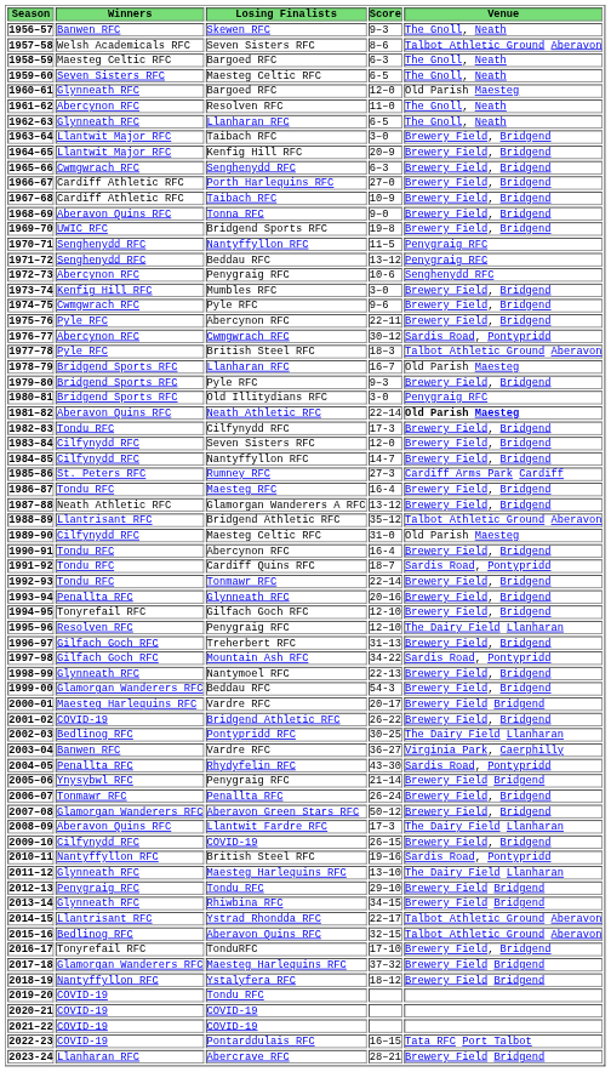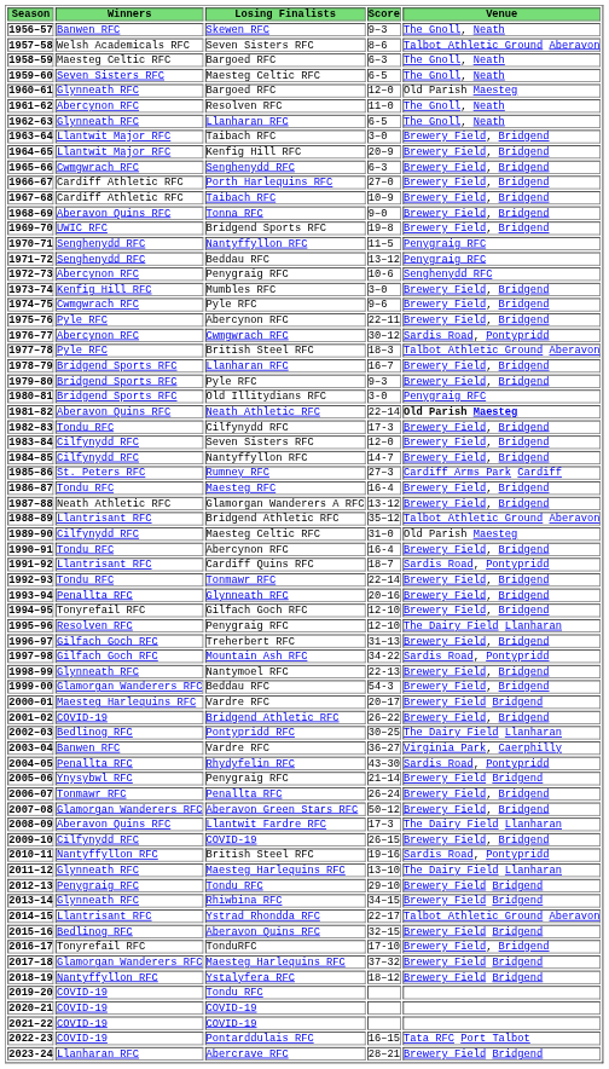 <table class = "sortable" | border="1" cellpadding="0"  style="font-size: 85%">
 <tr bgcolor="#77dd77" align="center">
 <th>Season</th>
 <th>Winners</th>
 <th>Losing Finalists</th>
 <th>Score</th>
 <th>Venue</th>
 </tr>
 <tr>
 <th>1956–57</th>
 <td><a href='#'>Banwen RFC</a></td>
 <td><a href='#'>Skewen RFC</a></td>
 <td>9–3</td>
 <td><a href='#'>The Gnoll</a>, <a href='#'>Neath</a></td>
 </tr>
 <tr>
 <th>1957–58</th>
 <td>Welsh Academicals RFC</td>
 <td>Seven Sisters RFC</td>
 <td>8–6</td>
 <td><a href='#'>Talbot Athletic Ground</a> <a href='#'>Aberavon</a></td>
 </tr>
 <tr>
 <th>1958–59</th>
 <td>Maesteg Celtic RFC</td>
 <td>Bargoed RFC</td>
 <td>6–3</td>
 <td><a href='#'>The Gnoll</a>, <a href='#'>Neath</a></td>
 </tr>
 <tr>
 <th>1959–60</th>
 <td><a href='#'>Seven Sisters RFC</a></td>
 <td>Maesteg Celtic RFC</td>
 <td>6-5</td>
 <td><a href='#'>The Gnoll</a>, <a href='#'>Neath</a></td>
 </tr>
 <tr>
 <th>1960–61</th>
 <td><a href='#'>Glynneath RFC</a></td>
 <td>Bargoed RFC</td>
 <td>12–0</td>
 <td>Old Parish <a href='#'>Maesteg</a></td>
 </tr>
 <tr>
 <th>1961–62</th>
 <td><a href='#'>Abercynon RFC</a></td>
 <td>Resolven RFC</td>
 <td>11–0</td>
 <td><a href='#'>The Gnoll</a>, <a href='#'>Neath</a></td>
 </tr>
 <tr>
 <th>1962–63</th>
 <td><a href='#'>Glynneath RFC</a></td>
 <td><a href='#'>Llanharan RFC</a></td>
 <td>6-5</td>
 <td><a href='#'>The Gnoll</a>, <a href='#'>Neath</a></td>
 </tr>
 <tr>
 <th>1963–64</th>
 <td><a href='#'>Llantwit Major RFC</a></td>
 <td>Taibach RFC</td>
 <td>3–0</td>
 <td><a href='#'>Brewery Field</a>, <a href='#'>Bridgend</a></td>
 </tr>
 <tr>
 <th>1964–65</th>
 <td><a href='#'>Llantwit Major RFC</a></td>
 <td>Kenfig Hill RFC</td>
 <td>20–9</td>
 <td><a href='#'>Brewery Field</a>, <a href='#'>Bridgend</a></td>
 </tr>
 <tr>
 <th>1965–66</th>
 <td><a href='#'>Cwmgwrach RFC</a></td>
 <td><a href='#'>Senghenydd RFC</a></td>
 <td>6–3</td>
 <td><a href='#'>Brewery Field</a>, <a href='#'>Bridgend</a></td>
 </tr>
 <tr>
 <th>1966–67</th>
 <td>Cardiff Athletic RFC</td>
 <td><a href='#'>Porth Harlequins RFC</a></td>
 <td>27–0</td>
 <td><a href='#'>Brewery Field</a>, <a href='#'>Bridgend</a></td>
 </tr>
 <tr>
 <th>1967–68</th>
 <td>Cardiff Athletic RFC</td>
 <td><a href='#'>Taibach RFC</a></td>
 <td>10–9</td>
 <td><a href='#'>Brewery Field</a>, <a href='#'>Bridgend</a></td>
 </tr>
 <tr>
 <th>1968–69</th>
 <td><a href='#'>Aberavon Quins RFC</a></td>
 <td><a href='#'>Tonna RFC</a></td>
 <td>9–0</td>
 <td><a href='#'>Brewery Field</a>, <a href='#'>Bridgend</a></td>
 </tr>
 <tr>
 <th>1969–70</th>
 <td><a href='#'>UWIC RFC</a></td>
 <td>Bridgend Sports RFC</td>
 <td>19–8</td>
 <td><a href='#'>Brewery Field</a>, <a href='#'>Bridgend</a></td>
 </tr>
 <tr>
 <th>1970–71</th>
 <td><a href='#'>Senghenydd RFC</a></td>
 <td><a href='#'>Nantyffyllon RFC</a></td>
 <td>11–5</td>
 <td><a href='#'>Penygraig RFC</a></td>
 </tr>
 <tr>
 <th>1971–72</th>
 <td><a href='#'>Senghenydd RFC</a></td>
 <td>Beddau RFC</td>
 <td>13–12</td>
 <td><a href='#'>Penygraig RFC</a></td>
 </tr>
 <tr>
 <th>1972–73</th>
 <td><a href='#'>Abercynon RFC</a></td>
 <td>Penygraig RFC</td>
 <td>10-6</td>
 <td><a href='#'>Senghenydd RFC</a></td>
 </tr>
 <tr>
 <th>1973–74</th>
 <td><a href='#'>Kenfig Hill RFC</a></td>
 <td>Mumbles RFC</td>
 <td>3–0</td>
 <td><a href='#'>Brewery Field</a>, <a href='#'>Bridgend</a></td>
 </tr>
 <tr>
 <th>1974–75</th>
 <td><a href='#'>Cwmgwrach RFC</a></td>
 <td>Pyle RFC</td>
 <td>9–6</td>
 <td><a href='#'>Brewery Field</a>, <a href='#'>Bridgend</a></td>
 </tr>
 <tr>
 <th>1975–76</th>
 <td><a href='#'>Pyle RFC</a></td>
 <td>Abercynon RFC</td>
 <td>22–11</td>
 <td><a href='#'>Brewery Field</a>, <a href='#'>Bridgend</a></td>
 </tr>
 <tr>
 <th>1976–77</th>
 <td><a href='#'>Abercynon RFC</a></td>
 <td><a href='#'>Cwmgwrach RFC</a></td>
 <td>30–12</td>
 <td><a href='#'>Sardis Road</a>, <a href='#'>Pontypridd</a></td>
 </tr>
 <tr>
 <th>1977–78</th>
 <td><a href='#'>Pyle RFC</a></td>
 <td>British Steel RFC</td>
 <td>18–3</td>
 <td><a href='#'>Talbot Athletic Ground</a> <a href='#'>Aberavon</a></td>
 </tr>
 <tr>
 <th>1978–79</th>
 <td><a href='#'>Bridgend Sports RFC</a></td>
 <td><a href='#'>Llanharan RFC</a></td>
 <td>16–7</td>
-<td>Old Parish <a href='#'>Maesteg</a></td>
+<td><a href='#'>Brewery Field</a>, <a href='#'>Bridgend</a></td>
 </tr>
 <tr>
 <th>1979–80</th>
 <td><a href='#'>Bridgend Sports RFC</a></td>
 <td>Pyle RFC</td>
 <td>9–3</td>
 <td><a href='#'>Brewery Field</a>, <a href='#'>Bridgend</a></td>
 </tr>
 <tr>
 <th>1980–81</th>
 <td><a href='#'>Bridgend Sports RFC</a></td>
 <td>Old Illitydians RFC</td>
 <td>3-0</td>
 <td><a href='#'>Penygraig RFC</a></td>
 </tr>
 <tr>
 <th>1981–82</th>
 <td><a href='#'>Aberavon Quins RFC</a></td>
 <td><a href='#'>Neath Athletic RFC</a></td>
 <td>22–14</td>
 <td><strong>Old Parish <a href='#'>Maesteg</a></strong></td>
 </tr>
 <tr>
 <th>1982–83</th>
 <td><a href='#'>Tondu RFC</a></td>
 <td>Cilfynydd RFC</td>
 <td>17-3</td>
 <td><a href='#'>Brewery Field</a>, <a href='#'>Bridgend</a></td>
 </tr>
 <tr>
 <th>1983–84</th>
 <td><a href='#'>Cilfynydd RFC</a></td>
 <td>Seven Sisters RFC</td>
 <td>12–0</td>
 <td><a href='#'>Brewery Field</a>, <a href='#'>Bridgend</a></td>
 </tr>
 <tr>
 <th>1984–85</th>
 <td><a href='#'>Cilfynydd RFC</a></td>
 <td>Nantyffyllon RFC</td>
 <td>14-7</td>
 <td><a href='#'>Brewery Field</a>, <a href='#'>Bridgend</a></td>
 </tr>
 <tr>
 <th>1985–86</th>
 <td><a href='#'>St. Peters RFC</a></td>
 <td><a href='#'>Rumney RFC</a></td>
 <td>27–3</td>
 <td><a href='#'>Cardiff Arms Park</a> <a href='#'>Cardiff</a></td>
 </tr>
 <tr>
 <th>1986–87</th>
 <td><a href='#'>Tondu RFC</a></td>
 <td><a href='#'>Maesteg RFC</a></td>
 <td>16-4</td>
 <td><a href='#'>Brewery Field</a>, <a href='#'>Bridgend</a></td>
 </tr>
 <tr>
 <th>1987–88</th>
 <td>Neath Athletic RFC</td>
 <td>Glamorgan Wanderers A RFC</td>
 <td>13-12</td>
 <td><a href='#'>Brewery Field</a>, <a href='#'>Bridgend</a></td>
 </tr>
 <tr>
 <th>1988–89</th>
 <td><a href='#'>Llantrisant RFC</a></td>
 <td>Bridgend Athletic RFC</td>
 <td>35–12</td>
 <td><a href='#'>Talbot Athletic Ground</a> <a href='#'>Aberavon</a></td>
 </tr>
 <tr>
 <th>1989–90</th>
 <td><a href='#'>Cilfynydd RFC</a></td>
 <td>Maesteg Celtic RFC</td>
 <td>31–0</td>
 <td>Old Parish <a href='#'>Maesteg</a></td>
 </tr>
 <tr>
 <th>1990–91</th>
 <td><a href='#'>Tondu RFC</a></td>
 <td>Abercynon RFC</td>
 <td>16-4</td>
 <td><a href='#'>Brewery Field</a>, <a href='#'>Bridgend</a></td>
 </tr>
 <tr>
 <th>1991–92</th>
-<td><a href='#'>Tondu RFC</a></td>
+<td><a href='#'>Llantrisant RFC</a></td>
 <td>Cardiff Quins RFC</td>
 <td>18–7</td>
 <td><a href='#'>Sardis Road</a>, <a href='#'>Pontypridd</a></td>
 </tr>
 <tr>
 <th>1992–93</th>
 <td><a href='#'>Tondu RFC</a></td>
 <td><a href='#'>Tonmawr RFC</a></td>
 <td>22–14</td>
 <td><a href='#'>Brewery Field</a>, <a href='#'>Bridgend</a></td>
 </tr>
 <tr>
 <th>1993–94</th>
 <td><a href='#'>Penallta RFC</a></td>
 <td><a href='#'>Glynneath RFC</a></td>
 <td>20–16</td>
 <td><a href='#'>Brewery Field</a>, <a href='#'>Bridgend</a></td>
 </tr>
 <tr>
 <th>1994–95</th>
 <td>Tonyrefail RFC</td>
 <td>Gilfach Goch RFC</td>
 <td>12-10</td>
 <td><a href='#'>Brewery Field</a>, <a href='#'>Bridgend</a></td>
 </tr>
 <tr>
 <th>1995–96</th>
 <td><a href='#'>Resolven RFC</a></td>
 <td>Penygraig RFC</td>
 <td>12–10</td>
 <td><a href='#'>The Dairy Field</a> <a href='#'>Llanharan</a></td>
 </tr>
 <tr>
 <th>1996–97</th>
 <td><a href='#'>Gilfach Goch RFC</a></td>
 <td>Treherbert RFC</td>
 <td>31–13</td>
 <td><a href='#'>Brewery Field</a>, <a href='#'>Bridgend</a></td>
 </tr>
 <tr>
 <th>1997–98</th>
 <td><a href='#'>Gilfach Goch RFC</a></td>
 <td><a href='#'>Mountain Ash RFC</a></td>
 <td>34-22</td>
 <td><a href='#'>Sardis Road</a>, <a href='#'>Pontypridd</a></td>
 </tr>
 <tr>
 <th>1998–99</th>
 <td><a href='#'>Glynneath RFC</a></td>
 <td>Nantymoel RFC</td>
 <td>22-13</td>
 <td><a href='#'>Brewery Field</a>, <a href='#'>Bridgend</a></td>
 </tr>
 <tr>
 <th>1999-00</th>
 <td><a href='#'>Glamorgan Wanderers RFC</a></td>
 <td>Beddau RFC</td>
 <td>54-3</td>
 <td><a href='#'>Brewery Field</a>, <a href='#'>Bridgend</a></td>
 </tr>
 <tr>
 <th>2000–01</th>
 <td><a href='#'>Maesteg Harlequins RFC</a></td>
 <td>Vardre RFC</td>
 <td>20–17</td>
 <td><a href='#'>Brewery Field</a> <a href='#'>Bridgend</a></td>
 </tr>
 <tr>
 <th>2001–02</th>
 <td><a href='#'>COVID-19</a></td>
 <td><a href='#'>Bridgend Athletic RFC</a></td>
 <td>26–22</td>
 <td><a href='#'>Brewery Field</a>, <a href='#'>Bridgend</a></td>
 </tr>
 <tr>
 <th>2002–03</th>
 <td><a href='#'>Bedlinog RFC</a></td>
 <td><a href='#'>Pontypridd RFC</a></td>
 <td>30–25</td>
 <td><a href='#'>The Dairy Field</a> <a href='#'>Llanharan</a></td>
 </tr>
 <tr>
 <th>2003–04</th>
 <td><a href='#'>Banwen RFC</a></td>
 <td>Vardre RFC</td>
 <td>36–27</td>
 <td><a href='#'>Virginia Park</a>, <a href='#'>Caerphilly</a></td>
 </tr>
 <tr>
 <th>2004–05</th>
 <td><a href='#'>Penallta RFC</a></td>
 <td><a href='#'>Rhydyfelin RFC</a></td>
 <td>43–30</td>
 <td><a href='#'>Sardis Road</a>, <a href='#'>Pontypridd</a></td>
 </tr>
 <tr>
 <th>2005–06</th>
 <td><a href='#'>Ynysybwl RFC</a></td>
 <td>Penygraig RFC</td>
 <td>21–14</td>
 <td><a href='#'>Brewery Field</a> <a href='#'>Bridgend</a></td>
 </tr>
 <tr>
 <th>2006–07</th>
 <td><a href='#'>Tonmawr RFC</a></td>
 <td><a href='#'>Penallta RFC</a></td>
 <td>26–24</td>
 <td><a href='#'>Brewery Field</a>, <a href='#'>Bridgend</a></td>
 </tr>
 <tr>
 <th>2007–08</th>
 <td><a href='#'>Glamorgan Wanderers RFC</a></td>
 <td><a href='#'>Aberavon Green Stars RFC</a></td>
 <td>50–12</td>
 <td><a href='#'>Brewery Field</a>, <a href='#'>Bridgend</a></td>
 </tr>
 <tr>
 <th>2008–09</th>
 <td><a href='#'>Aberavon Quins RFC</a></td>
 <td><a href='#'>Llantwit Fardre RFC</a></td>
 <td>17–3</td>
 <td><a href='#'>The Dairy Field</a> <a href='#'>Llanharan</a></td>
 </tr>
 <tr>
 <th>2009–10</th>
 <td><a href='#'>Cilfynydd RFC</a></td>
 <td><a href='#'>COVID-19</a></td>
 <td>26–15</td>
 <td><a href='#'>Brewery Field</a>, <a href='#'>Bridgend</a></td>
 </tr>
 <tr>
 <th>2010–11</th>
 <td><a href='#'>Nantyffyllon RFC</a></td>
 <td>British Steel RFC</td>
 <td>19–16</td>
 <td><a href='#'>Sardis Road</a>, <a href='#'>Pontypridd</a></td>
 </tr>
 <tr>
 <th>2011–12</th>
 <td><a href='#'>Glynneath RFC</a></td>
 <td><a href='#'>Maesteg Harlequins RFC</a></td>
 <td>13–10</td>
 <td><a href='#'>The Dairy Field</a> <a href='#'>Llanharan</a></td>
 </tr>
 <tr>
 <th>2012–13</th>
 <td><a href='#'>Penygraig RFC</a></td>
 <td><a href='#'>Tondu RFC</a></td>
 <td>29–10</td>
 <td><a href='#'>Brewery Field</a> <a href='#'>Bridgend</a></td>
 </tr>
 <tr>
 <th>2013–14</th>
 <td><a href='#'>Glynneath RFC</a></td>
 <td><a href='#'>Rhiwbina RFC</a></td>
 <td>34–15</td>
 <td><a href='#'>Brewery Field</a> <a href='#'>Bridgend</a></td>
 </tr>
 <tr>
 <th>2014–15</th>
 <td><a href='#'>Llantrisant RFC</a></td>
 <td><a href='#'>Ystrad Rhondda RFC</a></td>
 <td>22–17</td>
 <td><a href='#'>Talbot Athletic Ground</a> <a href='#'>Aberavon</a></td>
 </tr>
 <tr>
 <th>2015–16</th>
 <td><a href='#'>Bedlinog RFC</a></td>
 <td><a href='#'>Aberavon Quins RFC</a></td>
 <td>32–15</td>
-<td><a href='#'>Talbot Athletic Ground</a> <a href='#'>Aberavon</a></td>
+<td><a href='#'>Brewery Field</a> <a href='#'>Bridgend</a></td>
 </tr>
 <tr>
 <th>2016–17</th>
 <td>Tonyrefail RFC</td>
 <td>TonduRFC</td>
 <td>17-10</td>
 <td><a href='#'>Brewery Field</a>, <a href='#'>Bridgend</a></td>
 </tr>
 <tr>
 <th>2017–18</th>
 <td><a href='#'>Glamorgan Wanderers RFC</a></td>
 <td><a href='#'>Maesteg Harlequins RFC</a></td>
 <td>37–32</td>
 <td><a href='#'>Brewery Field</a> <a href='#'>Bridgend</a></td>
 </tr>
 <tr>
 <th>2018–19</th>
 <td><a href='#'>Nantyffyllon RFC</a></td>
 <td><a href='#'>Ystalyfera RFC</a></td>
 <td>18–12</td>
 <td><a href='#'>Brewery Field</a> <a href='#'>Bridgend</a></td>
 </tr>
 <tr>
 <th>2019–20</th>
 <td><a href='#'>COVID-19</a></td>
 <td><a href='#'>Tondu RFC</a></td>
 <td></td>
 <td></td>
 </tr>
 <tr>
 <th>2020–21</th>
 <td><a href='#'>COVID-19</a></td>
 <td><a href='#'>COVID-19</a></td>
 <td></td>
 <td></td>
 </tr>
 <tr>
 <th>2021–22</th>
 <td><a href='#'>COVID-19</a></td>
 <td><a href='#'>COVID-19</a></td>
 <td></td>
 <td></td>
 </tr>
 <tr>
 <th>2022-23</th>
 <td><a href='#'>COVID-19</a></td>
 <td><a href='#'>Pontarddulais RFC</a></td>
 <td>16–15</td>
 <td><a href='#'>Tata RFC</a> <a href='#'>Port Talbot</a></td>
 </tr>
 <tr>
 <th>2023-24</th>
 <td><a href='#'>Llanharan RFC</a></td>
 <td><a href='#'>Abercrave RFC</a></td>
 <td>28–21</td>
 <td><a href='#'>Brewery Field</a> <a href='#'>Bridgend</a></td>
 </tr>
 </table>
